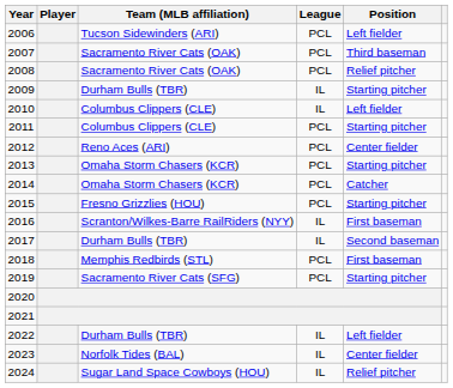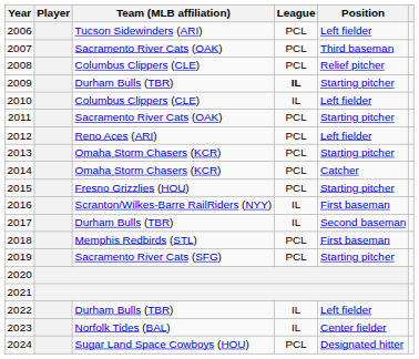 <table class="wikitable sortable plainrowheaders" style="text-align:center">
 <tr>
 <th scope="col">Year</th>
 <th scope="col">Player</th>
 <th scope="col">Team (MLB affiliation)</th>
 <th scope="col">League</th>
 <th scope="col">Position</th>
 <th scope="col" class="unsortable"></th>
 </tr>
 <tr>
 <td>2006</td>
 <th scope="row"></th>
 <td style="text-align:left"><a href='#'>Tucson Sidewinders</a> (<a href='#'>ARI</a>)</td>
 <td>PCL</td>
 <td style="text-align:left"><a href='#'>Left fielder</a></td>
 <td></td>
 </tr>
 <tr>
 <td>2007</td>
 <th scope="row"></th>
 <td style="text-align:left"><a href='#'>Sacramento River Cats</a> (<a href='#'>OAK</a>)</td>
 <td>PCL</td>
 <td style="text-align:left"><a href='#'>Third baseman</a></td>
 <td></td>
 </tr>
 <tr>
 <td>2008</td>
 <th scope="row"></th>
-<td style="text-align:left"><a href='#'>Sacramento River Cats</a> (<a href='#'>OAK</a>)</td>
+<td style="text-align:left"><a href='#'>Columbus Clippers</a> (<a href='#'>CLE</a>)</td>
 <td>PCL</td>
 <td style="text-align:left"><a href='#'>Relief pitcher</a></td>
 <td></td>
 </tr>
 <tr>
 <td>2009</td>
 <th scope="row"></th>
 <td style="text-align:left"><a href='#'>Durham Bulls</a> (<a href='#'>TBR</a>)</td>
-<td>IL</td>
+<td><strong>IL</strong></td>
 <td style="text-align:left"><a href='#'>Starting pitcher</a></td>
 <td></td>
 </tr>
 <tr>
 <td>2010</td>
 <th scope="row"></th>
 <td style="text-align:left"><a href='#'>Columbus Clippers</a> (<a href='#'>CLE</a>)</td>
 <td>IL</td>
 <td style="text-align:left"><a href='#'>Left fielder</a></td>
 <td></td>
 </tr>
 <tr>
 <td>2011</td>
 <th scope="row"></th>
-<td style="text-align:left"><a href='#'>Columbus Clippers</a> (<a href='#'>CLE</a>)</td>
+<td style="text-align:left"><a href='#'>Sacramento River Cats</a> (<a href='#'>OAK</a>)</td>
 <td>PCL</td>
 <td style="text-align:left"><a href='#'>Starting pitcher</a></td>
 <td></td>
 </tr>
 <tr>
 <td>2012</td>
 <th scope="row"></th>
 <td style="text-align:left"><a href='#'>Reno Aces</a> (<a href='#'>ARI</a>)</td>
 <td>PCL</td>
-<td style="text-align:left"><a href='#'>Center fielder</a></td>
+<td style="text-align:left"><a href='#'>Left fielder</a></td>
 <td></td>
 </tr>
 <tr>
 <td>2013</td>
 <th scope="row"></th>
 <td style="text-align:left"><a href='#'>Omaha Storm Chasers</a> (<a href='#'>KCR</a>)</td>
 <td>PCL</td>
 <td style="text-align:left"><a href='#'>Starting pitcher</a></td>
 <td></td>
 </tr>
 <tr>
 <td>2014</td>
 <th scope="row"></th>
 <td style="text-align:left"><a href='#'>Omaha Storm Chasers</a> (<a href='#'>KCR</a>)</td>
 <td>PCL</td>
 <td style="text-align:left"><a href='#'>Catcher</a></td>
 <td></td>
 </tr>
 <tr>
 <td>2015</td>
 <th scope="row"></th>
 <td style="text-align:left"><a href='#'>Fresno Grizzlies</a> (<a href='#'>HOU</a>)</td>
 <td>PCL</td>
 <td style="text-align:left"><a href='#'>Starting pitcher</a></td>
 <td></td>
 </tr>
 <tr>
 <td>2016</td>
 <th scope="row"></th>
 <td style="text-align:left"><a href='#'>Scranton/Wilkes-Barre RailRiders</a> (<a href='#'>NYY</a>)</td>
 <td>IL</td>
 <td style="text-align:left"><a href='#'>First baseman</a></td>
 <td></td>
 </tr>
 <tr>
 <td>2017</td>
 <th scope="row"></th>
 <td style="text-align:left"><a href='#'>Durham Bulls</a> (<a href='#'>TBR</a>)</td>
 <td>IL</td>
 <td style="text-align:left"><a href='#'>Second baseman</a></td>
 <td></td>
 </tr>
 <tr>
 <td>2018</td>
 <th scope="row"></th>
 <td style="text-align:left"><a href='#'>Memphis Redbirds</a> (<a href='#'>STL</a>)</td>
 <td>PCL</td>
 <td style="text-align:left"><a href='#'>First baseman</a></td>
 <td></td>
 </tr>
 <tr>
 <td>2019</td>
 <th scope="row"></th>
 <td style="text-align:left"><a href='#'>Sacramento River Cats</a> (<a href='#'>SFG</a>)</td>
 <td>PCL</td>
 <td style="text-align:left"><a href='#'>Starting pitcher</a></td>
 <td></td>
 </tr>
 <tr>
 <td>2020</td>
 <th scope="row" colspan="4" style="text-align:center"></th>
 <td style="text-align:center"></td>
 </tr>
 <tr>
 <td>2021</td>
 <th scope="row" colspan="4" style="text-align:center"></th>
 <td style="text-align:center"></td>
 </tr>
 <tr>
 <td>2022</td>
 <th scope="row"></th>
 <td style="text-align:left"><a href='#'>Durham Bulls</a> (<a href='#'>TBR</a>)</td>
 <td>IL</td>
 <td style="text-align:left"><a href='#'>Left fielder</a></td>
 <td></td>
 </tr>
 <tr>
 <td>2023</td>
 <th scope="row"></th>
 <td style="text-align:left"><a href='#'>Norfolk Tides</a> (<a href='#'>BAL</a>)</td>
 <td>IL</td>
 <td style="text-align:left"><a href='#'>Center fielder</a></td>
 <td></td>
 </tr>
 <tr>
 <td>2024</td>
 <th scope="row"></th>
 <td style="text-align:left"><a href='#'>Sugar Land Space Cowboys</a>  (<a href='#'>HOU</a>)</td>
-<td>IL</td>
-<td style="text-align:left"><a href='#'>Relief pitcher</a></td>
+<td>PCL</td>
+<td style="text-align:left"><a href='#'>Designated hitter</a></td>
 <td></td>
 </tr>
 </table>
